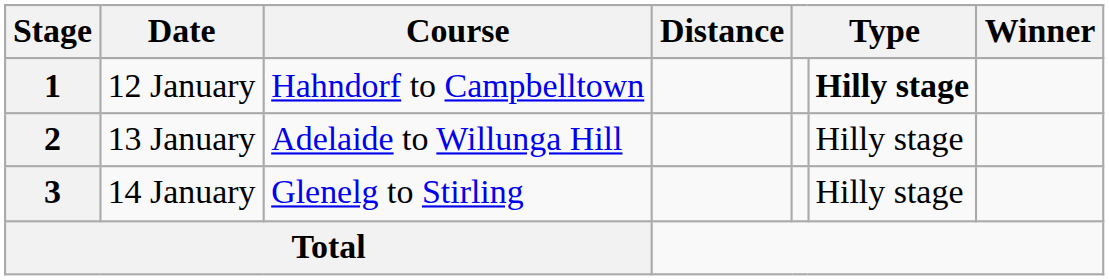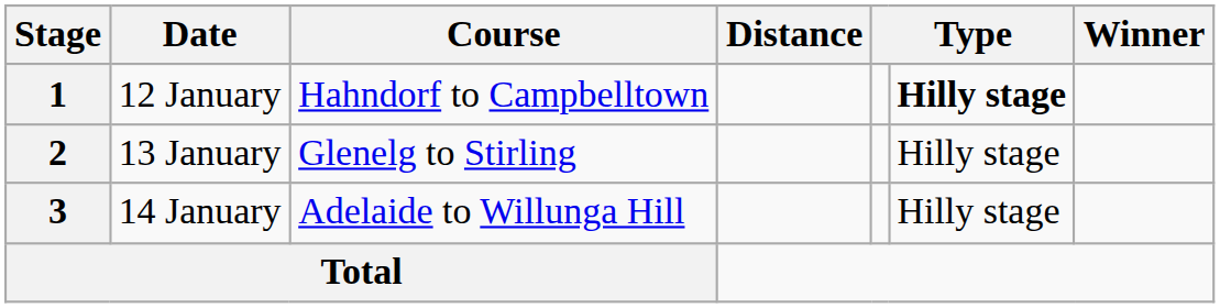 <table class="wikitable">
 <tr>
 <th>Stage</th>
 <th>Date</th>
 <th>Course</th>
 <th>Distance</th>
 <th colspan="2">Type</th>
 <th>Winner</th>
 </tr>
 <tr>
 <th align="center">1</th>
 <td align="center">12 January</td>
 <td><a href='#'>Hahndorf</a> to <a href='#'>Campbelltown</a></td>
 <td align="center"></td>
 <td></td>
 <td><strong>Hilly stage</strong></td>
 <td></td>
 </tr>
 <tr>
 <th align="center">2</th>
 <td align="center">13 January</td>
-<td><a href='#'>Adelaide</a> to <a href='#'>Willunga Hill</a></td>
+<td><a href='#'>Glenelg</a> to <a href='#'>Stirling</a></td>
 <td align="center"></td>
 <td></td>
 <td>Hilly stage</td>
 <td></td>
 </tr>
 <tr>
 <th align="center">3</th>
 <td align="center">14 January</td>
-<td><a href='#'>Glenelg</a> to <a href='#'>Stirling</a></td>
+<td><a href='#'>Adelaide</a> to <a href='#'>Willunga Hill</a></td>
 <td align="center"></td>
 <td></td>
 <td>Hilly stage</td>
 <td></td>
 </tr>
 <tr>
 <th colspan="3">Total</th>
 <td style="text-align:center"colspan="4"></td>
 </tr>
 </table>
